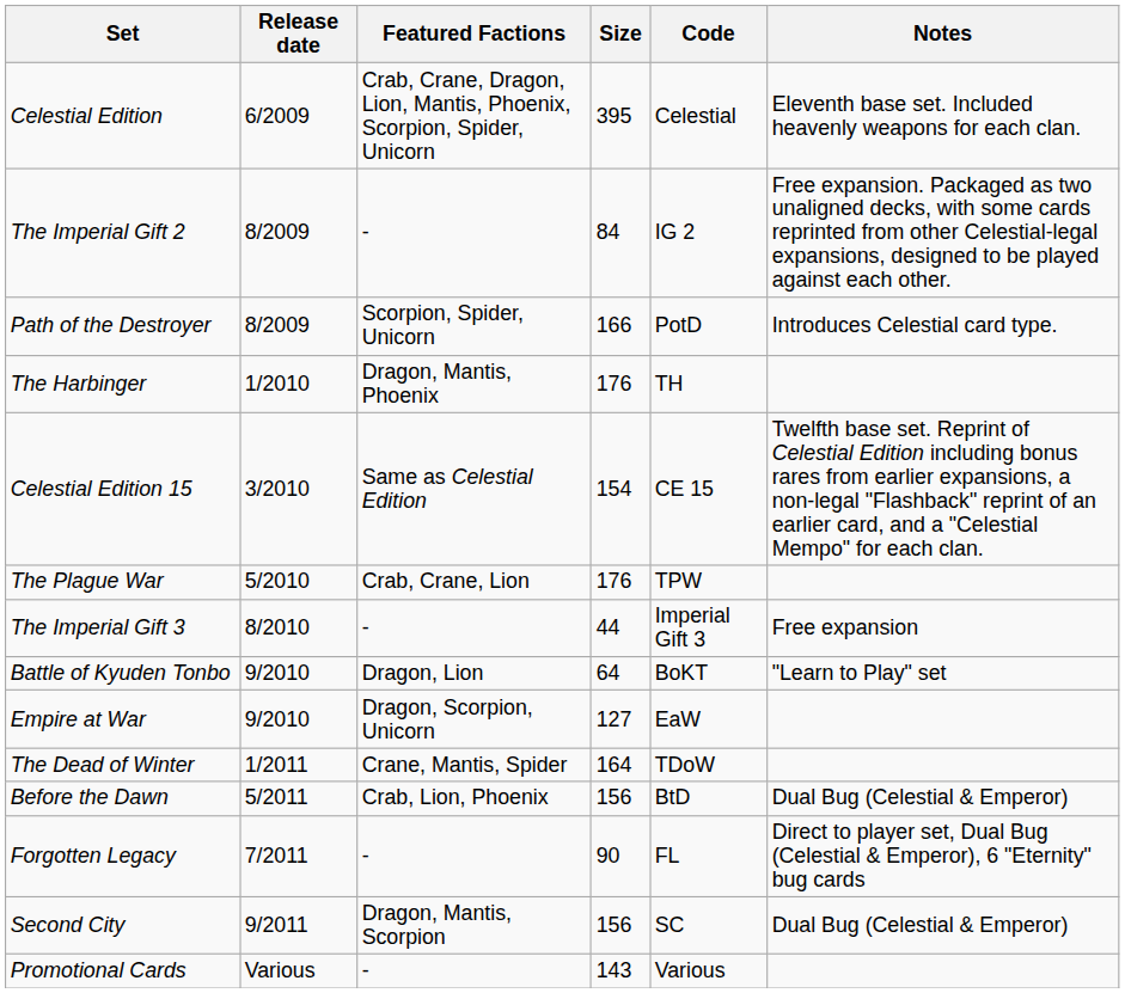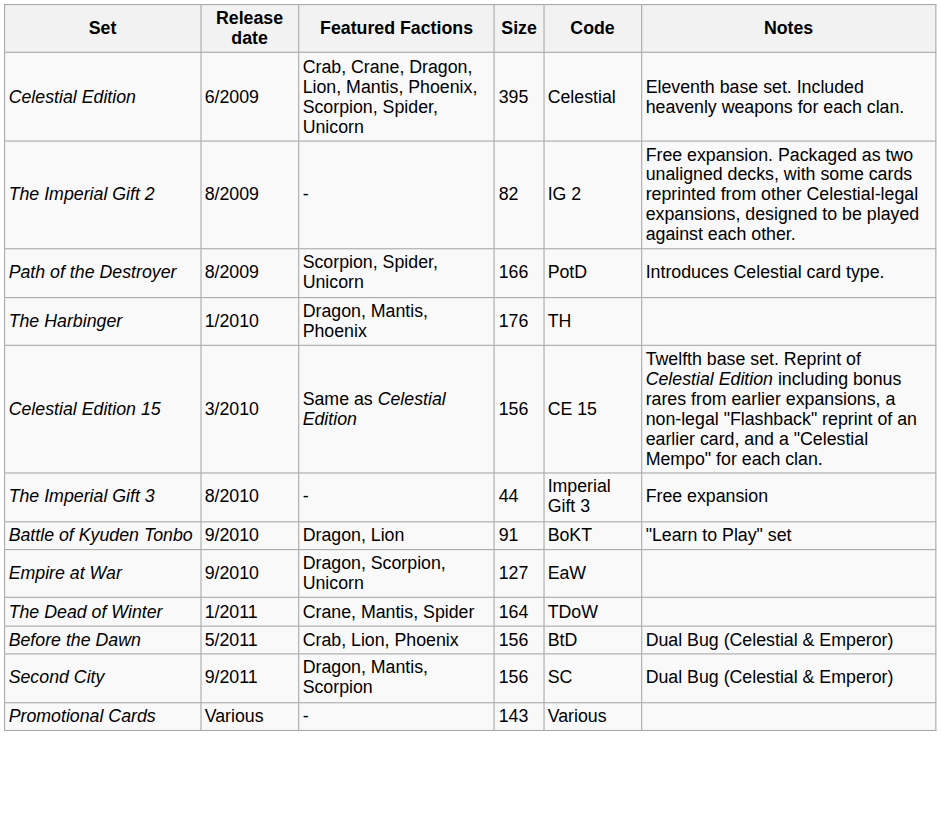 <table class="wikitable" width="95%" align="center">
 <tr>
 <th width="20%">Set</th>
 <th width="10%">Release date</th>
 <th width="20%">Featured Factions</th>
 <th width="5%">Size</th>
 <th width="10%">Code</th>
 <th width="30%">Notes</th>
 </tr>
 <tr>
 <td><em>Celestial Edition</em></td>
 <td>6/2009</td>
 <td>Crab, Crane, Dragon, Lion, Mantis, Phoenix, Scorpion, Spider, Unicorn</td>
 <td>395</td>
 <td>Celestial</td>
 <td>Eleventh base set. Included heavenly weapons for each clan.</td>
 </tr>
 <tr>
 <td><em>The Imperial Gift 2</em></td>
 <td>8/2009</td>
 <td>-</td>
-<td>84</td>
+<td>82</td>
 <td>IG 2</td>
 <td>Free expansion.  Packaged as two unaligned decks, with some cards reprinted from other Celestial-legal expansions, designed to be played against each other.</td>
 </tr>
 <tr>
 <td><em>Path of the Destroyer</em></td>
 <td>8/2009</td>
 <td>Scorpion, Spider, Unicorn</td>
 <td>166</td>
 <td>PotD</td>
 <td>Introduces Celestial card type.</td>
 </tr>
 <tr>
 <td><em>The Harbinger</em></td>
 <td>1/2010</td>
 <td>Dragon, Mantis, Phoenix</td>
 <td>176</td>
 <td>TH</td>
 <td></td>
 </tr>
 <tr>
 <td><em>Celestial Edition 15</em></td>
 <td>3/2010</td>
 <td>Same as <em>Celestial Edition</em></td>
-<td>154</td>
+<td>156</td>
 <td>CE 15</td>
 <td>Twelfth base set. Reprint of <em>Celestial Edition</em> including bonus rares from earlier expansions, a non-legal "Flashback" reprint of an earlier card, and a "Celestial Mempo" for each clan.</td>
-</tr>
-<tr>
-<td><em>The Plague War</em></td>
-<td>5/2010</td>
-<td>Crab, Crane, Lion</td>
-<td>176</td>
-<td>TPW</td>
-<td></td>
 </tr>
 <tr>
 <td><em>The Imperial Gift 3</em></td>
 <td>8/2010</td>
 <td>-</td>
 <td>44</td>
 <td>Imperial Gift 3</td>
 <td>Free expansion </td>
 </tr>
 <tr>
 <td><em>Battle of Kyuden Tonbo</em></td>
 <td>9/2010</td>
 <td>Dragon, Lion</td>
-<td>64</td>
+<td>91</td>
 <td>BoKT</td>
 <td>"Learn to Play" set</td>
 </tr>
 <tr>
 <td><em>Empire at War</em></td>
 <td>9/2010</td>
 <td>Dragon, Scorpion, Unicorn</td>
 <td>127</td>
 <td>EaW</td>
 <td></td>
 </tr>
 <tr>
 <td><em>The Dead of Winter</em></td>
 <td>1/2011</td>
 <td>Crane, Mantis, Spider</td>
 <td>164</td>
 <td>TDoW</td>
 <td></td>
 </tr>
 <tr>
 <td><em>Before the Dawn</em></td>
 <td>5/2011</td>
 <td>Crab, Lion, Phoenix</td>
 <td>156</td>
 <td>BtD</td>
 <td>Dual Bug (Celestial & Emperor)</td>
 </tr>
 <tr>
-<td><em>Forgotten Legacy</em></td>
-<td>7/2011</td>
-<td>-</td>
-<td>90</td>
-<td>FL</td>
-<td>Direct to player set, Dual Bug (Celestial & Emperor), 6 "Eternity" bug  cards</td>
-</tr>
-<tr>
 <td><em>Second City</em></td>
 <td>9/2011</td>
 <td>Dragon, Mantis, Scorpion</td>
 <td>156</td>
 <td>SC</td>
 <td>Dual Bug (Celestial & Emperor)</td>
 </tr>
 <tr>
 <td><em>Promotional Cards</em></td>
 <td>Various</td>
 <td>-</td>
 <td>143</td>
 <td>Various</td>
 <td></td>
 </tr>
 </table>
